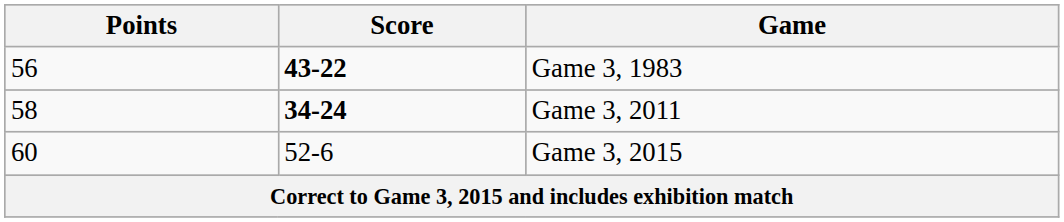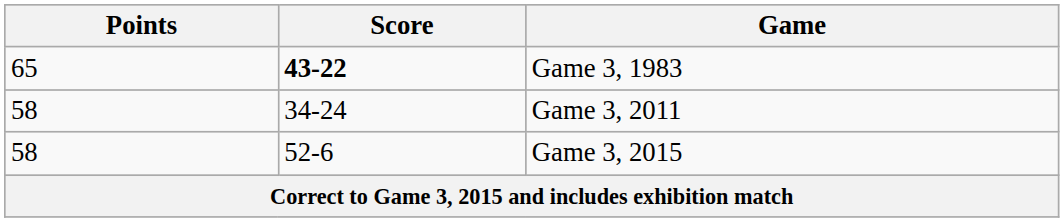 <table class="wikitable" width=50%>
 <tr>
 <th>Points</th>
 <th>Score</th>
 <th>Game</th>
 </tr>
 <tr>
-<td>56</td>
+<td>65</td>
 <td><strong>43-22</strong></td>
 <td>Game 3, 1983</td>
 </tr>
 <tr>
 <td>58</td>
-<td><strong>34-24</strong></td>
+<td>34-24</td>
 <td>Game 3, 2011</td>
 </tr>
 <tr>
-<td>60</td>
+<td>58</td>
 <td>52-6</td>
 <td>Game 3, 2015</td>
 </tr>
 <tr>
 <th colspan="4"><small>Correct to Game 3, 2015 and includes exhibition match</small></th>
 </tr>
 </table>
